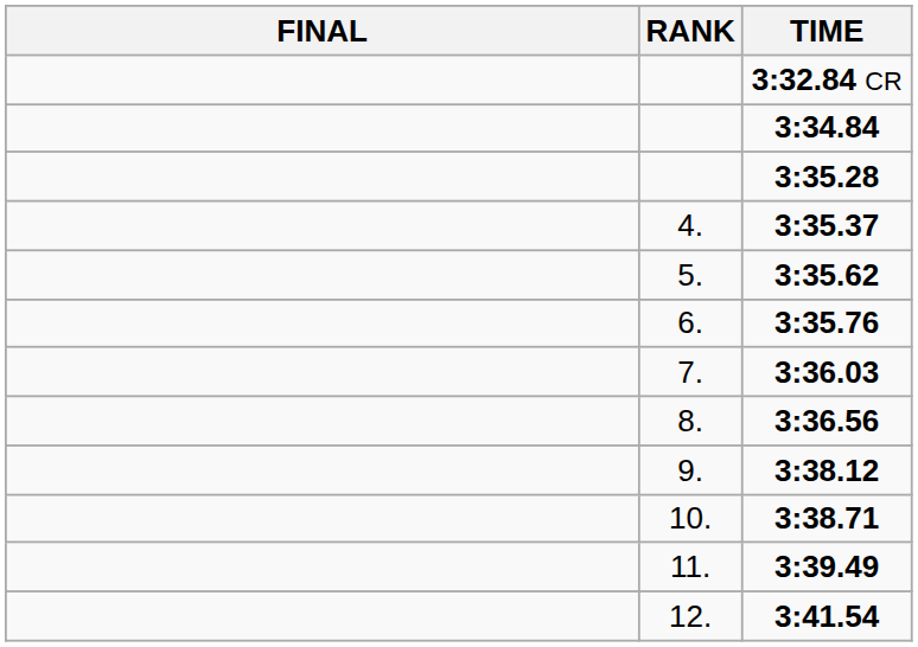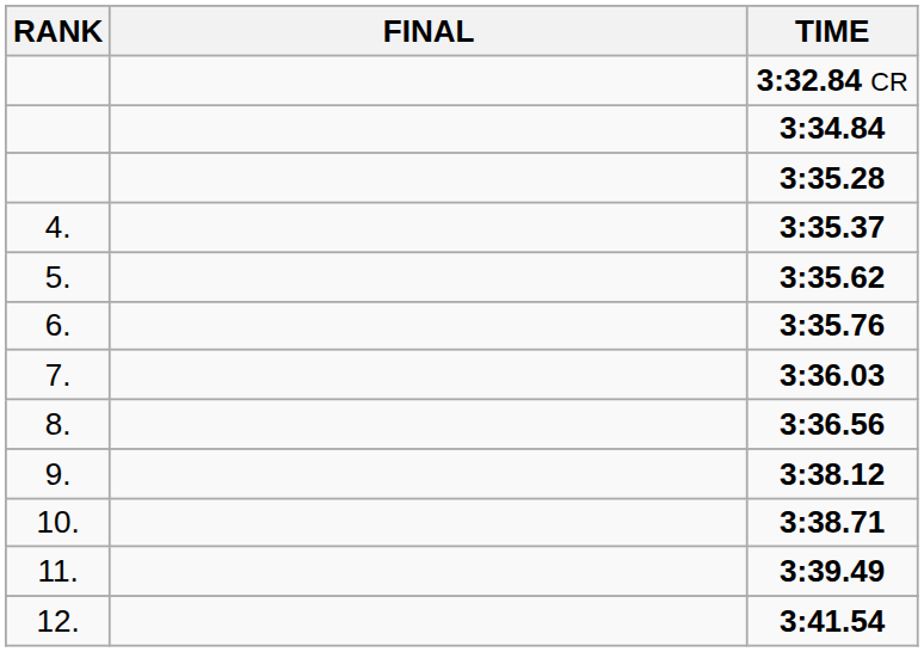 <table class="wikitable" style="border-collapse: collapse; font-size: 90%;">
 <tr>
+<th>RANK</th>
 <th style="width: 20em">FINAL</th>
-<th>RANK</th>
 <th style="width: 5em">TIME</th>
 </tr>
 <tr>
+<td align="center"></td>
 <td></td>
-<td align="center"></td>
 <td align="center"><strong>3:32.84</strong> <small>CR</small></td>
 </tr>
 <tr>
+<td align="center"></td>
 <td></td>
-<td align="center"></td>
 <td align="center"><strong>3:34.84</strong></td>
 </tr>
 <tr>
+<td align="center"></td>
 <td></td>
-<td align="center"></td>
 <td align="center"><strong>3:35.28</strong></td>
 </tr>
 <tr>
+<td align="center">4.</td>
 <td></td>
-<td align="center">4.</td>
 <td align="center"><strong>3:35.37</strong></td>
 </tr>
 <tr>
+<td align="center">5.</td>
 <td></td>
-<td align="center">5.</td>
 <td align="center"><strong>3:35.62</strong></td>
 </tr>
 <tr>
+<td align="center">6.</td>
 <td></td>
-<td align="center">6.</td>
 <td align="center"><strong>3:35.76</strong></td>
 </tr>
 <tr>
+<td align="center">7.</td>
 <td></td>
-<td align="center">7.</td>
 <td align="center"><strong>3:36.03</strong></td>
 </tr>
 <tr>
+<td align="center">8.</td>
 <td></td>
-<td align="center">8.</td>
 <td align="center"><strong>3:36.56</strong></td>
 </tr>
 <tr>
+<td align="center">9.</td>
 <td></td>
-<td align="center">9.</td>
 <td align="center"><strong>3:38.12</strong></td>
 </tr>
 <tr>
+<td align="center">10.</td>
 <td></td>
-<td align="center">10.</td>
 <td align="center"><strong>3:38.71</strong></td>
 </tr>
 <tr>
+<td align="center">11.</td>
 <td></td>
-<td align="center">11.</td>
 <td align="center"><strong>3:39.49</strong></td>
 </tr>
 <tr>
+<td align="center">12.</td>
 <td></td>
-<td align="center">12.</td>
 <td align="center"><strong>3:41.54</strong></td>
 </tr>
 </table>
